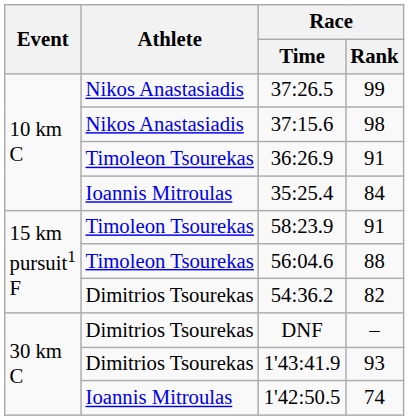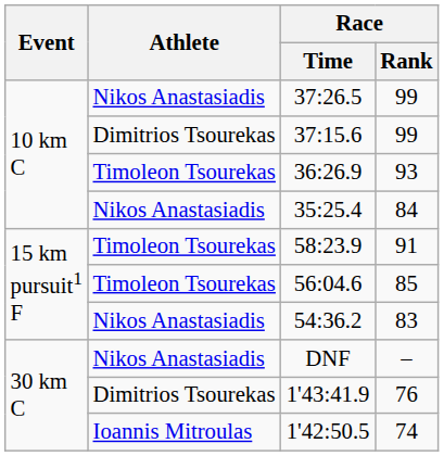 <table class="wikitable" border="1" style="font-size:90%">
 <tr>
 <th rowspan=2>Event</th>
 <th rowspan=2>Athlete</th>
 <th colspan=2>Race</th>
 </tr>
 <tr>
 <th>Time</th>
 <th>Rank</th>
 </tr>
 <tr>
 <td rowspan=4>10 km <br> C</td>
 <td><a href='#'>Nikos Anastasiadis</a></td>
 <td align=center>37:26.5</td>
 <td align=center>99</td>
 </tr>
 <tr>
-<td><a href='#'>Nikos Anastasiadis</a></td>
+<td>Dimitrios Tsourekas</td>
 <td align=center>37:15.6</td>
-<td align=center>98</td>
+<td align=center>99</td>
 </tr>
 <tr>
 <td><a href='#'>Timoleon Tsourekas</a></td>
 <td align=center>36:26.9</td>
-<td align=center>91</td>
+<td align=center>93</td>
 </tr>
 <tr>
-<td><a href='#'>Ioannis Mitroulas</a></td>
+<td><a href='#'>Nikos Anastasiadis</a></td>
 <td align=center>35:25.4</td>
 <td align=center>84</td>
 </tr>
 <tr>
 <td rowspan=3>15 km <br> pursuit<sup>1</sup> <br> F</td>
 <td><a href='#'>Timoleon Tsourekas</a></td>
 <td align=center>58:23.9</td>
 <td align=center>91</td>
 </tr>
 <tr>
 <td><a href='#'>Timoleon Tsourekas</a></td>
 <td align=center>56:04.6</td>
-<td align=center>88</td>
+<td align=center>85</td>
 </tr>
 <tr>
-<td>Dimitrios Tsourekas</td>
+<td><a href='#'>Nikos Anastasiadis</a></td>
 <td align=center>54:36.2</td>
-<td align=center>82</td>
+<td align=center>83</td>
 </tr>
 <tr>
 <td rowspan=3>30 km <br> C</td>
-<td>Dimitrios Tsourekas</td>
+<td><a href='#'>Nikos Anastasiadis</a></td>
 <td align=center>DNF</td>
 <td align=center>–</td>
 </tr>
 <tr>
 <td>Dimitrios Tsourekas</td>
 <td align=center>1'43:41.9</td>
-<td align=center>93</td>
+<td align=center>76</td>
 </tr>
 <tr>
 <td><a href='#'>Ioannis Mitroulas</a></td>
 <td align=center>1'42:50.5</td>
 <td align=center>74</td>
 </tr>
 </table>
